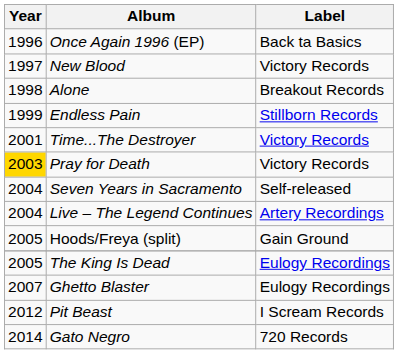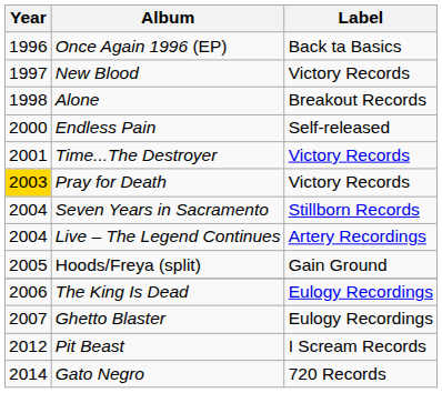 <table class="wikitable">
 <tr>
 <th>Year</th>
 <th>Album</th>
 <th>Label</th>
 </tr>
 <tr>
 <td>1996</td>
 <td><em>Once Again 1996</em> (EP)</td>
 <td>Back ta Basics</td>
 </tr>
 <tr>
 <td>1997</td>
 <td><em>New Blood</em></td>
 <td>Victory Records</td>
 </tr>
 <tr>
 <td>1998</td>
 <td><em>Alone</em></td>
 <td>Breakout Records</td>
 </tr>
 <tr>
-<td>1999</td>
+<td>2000</td>
 <td><em>Endless Pain</em></td>
-<td><a href='#'>Stillborn Records</a></td>
+<td>Self-released</td>
 </tr>
 <tr>
 <td>2001</td>
 <td><em>Time...The Destroyer</em></td>
 <td><a href='#'>Victory Records</a></td>
 </tr>
 <tr>
 <td style="background: gold;">2003</td>
 <td><em>Pray for Death</em></td>
 <td>Victory Records</td>
 </tr>
 <tr>
 <td>2004</td>
 <td><em>Seven Years in Sacramento</em></td>
-<td>Self-released</td>
+<td><a href='#'>Stillborn Records</a></td>
 </tr>
 <tr>
 <td>2004</td>
 <td><em>Live – The Legend Continues</em></td>
 <td><a href='#'>Artery Recordings</a></td>
 </tr>
 <tr>
 <td>2005</td>
 <td>Hoods/Freya (split)</td>
 <td>Gain Ground</td>
 </tr>
 <tr>
 </tr>
 <tr 2005>
 </tr>
 <tr Demonstration>
 </tr>
 <tr Westcoast Worldwide Records>
 </tr>
 <tr>
-<td>2005</td>
+<td>2006</td>
 <td><em>The King Is Dead</em></td>
 <td><a href='#'>Eulogy Recordings</a></td>
 </tr>
 <tr>
 <td>2007</td>
 <td><em>Ghetto Blaster</em></td>
 <td>Eulogy Recordings</td>
 </tr>
 <tr>
 <td>2012</td>
 <td><em>Pit Beast</em></td>
 <td>I Scream Records</td>
 </tr>
 <tr>
 <td>2014</td>
 <td><em>Gato Negro</em></td>
 <td>720 Records</td>
 </tr>
 </table>
